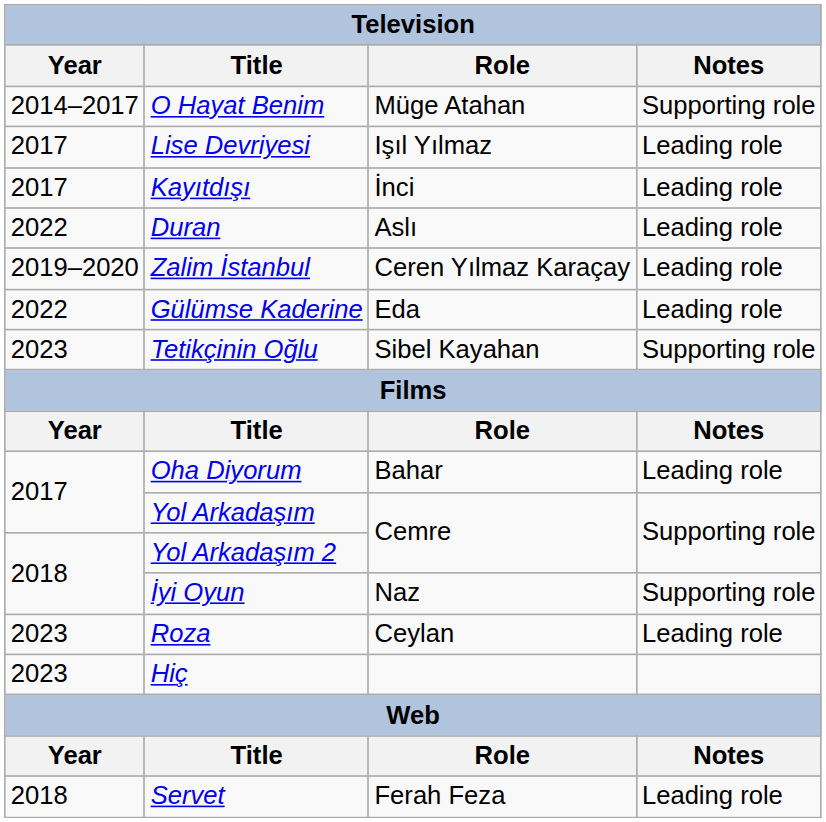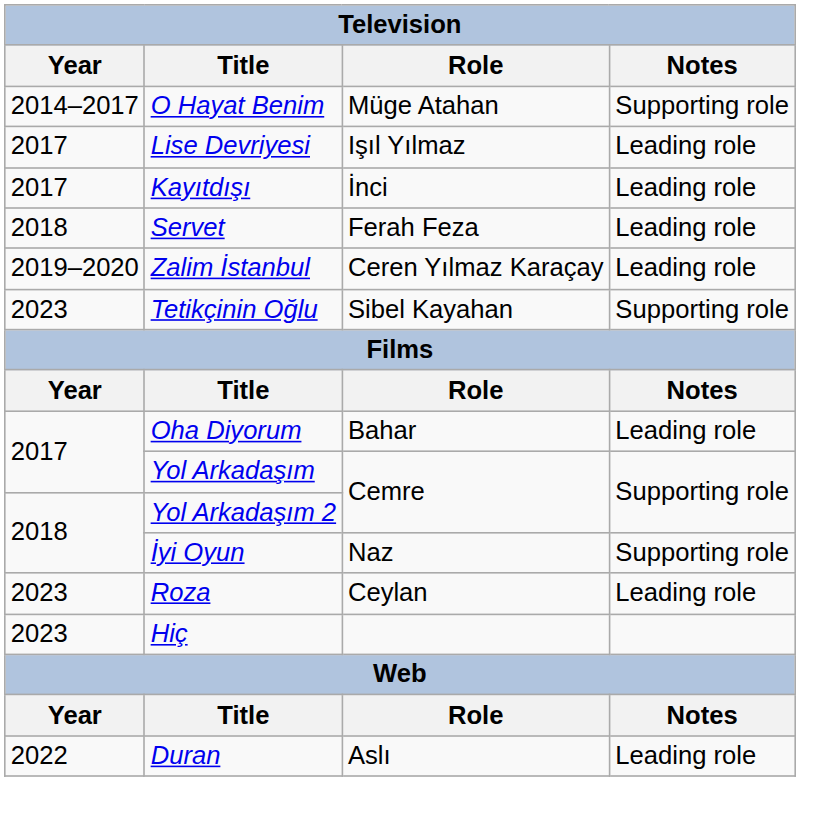 <table class="wikitable" style="font-size:100%">
 <tr>
 <th colspan="4" style="background:LightSteelBlue">Television</th>
 </tr>
 <tr>
 <th>Year</th>
 <th>Title</th>
 <th>Role</th>
 <th>Notes</th>
 </tr>
 <tr>
 <td>2014–2017</td>
 <td><em><a href='#'>O Hayat Benim</a></em></td>
 <td>Müge Atahan</td>
 <td>Supporting role</td>
 </tr>
 <tr>
 <td>2017</td>
 <td><em><a href='#'>Lise Devriyesi</a></em></td>
 <td>Işıl Yılmaz</td>
 <td>Leading role</td>
 </tr>
 <tr>
 <td>2017</td>
 <td><em><a href='#'>Kayıtdışı</a></em></td>
 <td>İnci</td>
 <td>Leading role</td>
 </tr>
 <tr>
-<td>2022</td>
-<td><em><a href='#'>Duran</a></em></td>
-<td>Aslı</td>
+<td>2018</td>
+<td><em><a href='#'>Servet</a></em></td>
+<td>Ferah Feza</td>
 <td>Leading role</td>
 </tr>
 <tr>
 <td>2019–2020</td>
 <td><em><a href='#'>Zalim İstanbul</a></em></td>
 <td>Ceren Yılmaz Karaçay</td>
-<td>Leading role</td>
-</tr>
-<tr>
-<td>2022</td>
-<td><em><a href='#'>Gülümse Kaderine</a></em></td>
-<td>Eda</td>
 <td>Leading role</td>
 </tr>
 <tr>
 <td>2023</td>
 <td><em><a href='#'>Tetikçinin Oğlu</a></em></td>
 <td>Sibel Kayahan</td>
 <td>Supporting role</td>
 </tr>
 <tr>
 <th colspan="4" style="background:LightSteelBlue">Films</th>
 </tr>
 <tr>
 <th>Year</th>
 <th>Title</th>
 <th>Role</th>
 <th>Notes</th>
 </tr>
 <tr>
 <td rowspan="2">2017</td>
 <td><em><a href='#'>Oha Diyorum</a></em></td>
 <td>Bahar</td>
 <td>Leading role</td>
 </tr>
 <tr>
 <td><em><a href='#'>Yol Arkadaşım</a></em></td>
 <td rowspan="2">Cemre</td>
 <td rowspan="2">Supporting role</td>
 </tr>
 <tr>
 <td rowspan="2">2018</td>
 <td><em><a href='#'>Yol Arkadaşım 2</a></em></td>
 </tr>
 <tr>
 <td><em><a href='#'>İyi Oyun</a></em></td>
 <td>Naz</td>
 <td>Supporting role</td>
 </tr>
 <tr>
 <td>2023</td>
 <td><em><a href='#'>Roza</a></em></td>
 <td>Ceylan</td>
 <td>Leading role</td>
 </tr>
 <tr>
 <td>2023</td>
 <td><em><a href='#'>Hiç</a></em></td>
 <td></td>
 <td></td>
 </tr>
 <tr>
 <th colspan="4" style="background:LightSteelBlue">Web</th>
 </tr>
 <tr>
 <th>Year</th>
 <th>Title</th>
 <th>Role</th>
 <th>Notes</th>
 </tr>
 <tr>
-<td>2018</td>
-<td><em><a href='#'>Servet</a></em></td>
-<td>Ferah Feza</td>
+<td>2022</td>
+<td><em><a href='#'>Duran</a></em></td>
+<td>Aslı</td>
 <td>Leading role</td>
 </tr>
 </table>
